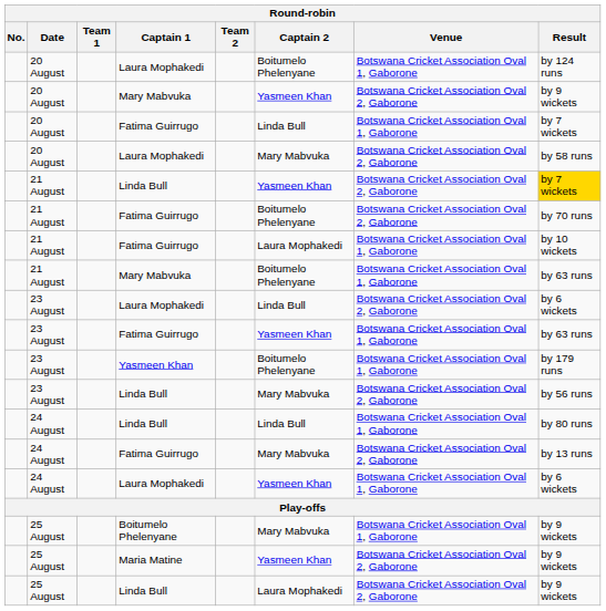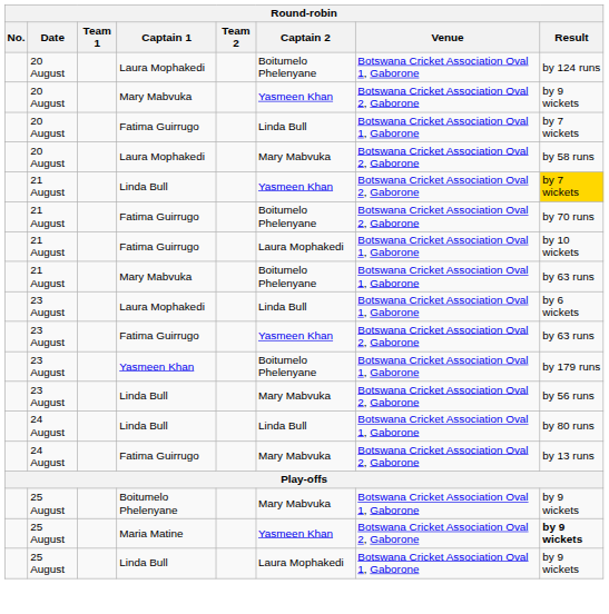 <table class="wikitable">
 <tr>
 <th colspan="8">Round-robin</th>
 </tr>
 <tr>
 <th>No.</th>
 <th>Date</th>
 <th>Team 1</th>
 <th>Captain 1</th>
 <th>Team 2</th>
 <th>Captain 2</th>
 <th>Venue</th>
 <th>Result</th>
 </tr>
 <tr>
 <td></td>
 <td>20 August</td>
 <td></td>
 <td>Laura Mophakedi</td>
 <td></td>
 <td>Boitumelo Phelenyane</td>
 <td><a href='#'>Botswana Cricket Association Oval 1</a>, <a href='#'>Gaborone</a></td>
 <td> by 124 runs</td>
 </tr>
 <tr>
 <td></td>
 <td>20 August</td>
 <td></td>
 <td>Mary Mabvuka</td>
 <td></td>
 <td><a href='#'>Yasmeen Khan</a></td>
 <td><a href='#'>Botswana Cricket Association Oval 2</a>, <a href='#'>Gaborone</a></td>
 <td> by 9 wickets</td>
 </tr>
 <tr>
 <td></td>
 <td>20 August</td>
 <td></td>
 <td>Fatima Guirrugo</td>
 <td></td>
 <td>Linda Bull</td>
 <td><a href='#'>Botswana Cricket Association Oval 1</a>, <a href='#'>Gaborone</a></td>
 <td> by 7 wickets</td>
 </tr>
 <tr>
 <td></td>
 <td>20 August</td>
 <td></td>
 <td>Laura Mophakedi</td>
 <td></td>
 <td>Mary Mabvuka</td>
 <td><a href='#'>Botswana Cricket Association Oval 2</a>, <a href='#'>Gaborone</a></td>
 <td> by 58 runs</td>
 </tr>
 <tr>
 <td></td>
 <td>21 August</td>
 <td></td>
 <td>Linda Bull</td>
 <td></td>
 <td><a href='#'>Yasmeen Khan</a></td>
 <td><a href='#'>Botswana Cricket Association Oval 2</a>, <a href='#'>Gaborone</a></td>
 <td style="background: gold;"> by 7 wickets</td>
 </tr>
 <tr>
 <td></td>
 <td>21 August</td>
 <td></td>
 <td>Fatima Guirrugo</td>
 <td></td>
 <td>Boitumelo Phelenyane</td>
 <td><a href='#'>Botswana Cricket Association Oval 2</a>, <a href='#'>Gaborone</a></td>
 <td> by 70 runs</td>
 </tr>
 <tr>
 <td></td>
 <td>21 August</td>
 <td></td>
 <td>Fatima Guirrugo</td>
 <td></td>
 <td>Laura Mophakedi</td>
 <td><a href='#'>Botswana Cricket Association Oval 1</a>, <a href='#'>Gaborone</a></td>
 <td> by 10 wickets</td>
 </tr>
 <tr>
 <td></td>
 <td>21 August</td>
 <td></td>
 <td>Mary Mabvuka</td>
 <td></td>
 <td>Boitumelo Phelenyane</td>
 <td><a href='#'>Botswana Cricket Association Oval 1</a>, <a href='#'>Gaborone</a></td>
 <td> by 63 runs</td>
 </tr>
 <tr>
 <td></td>
 <td>23 August</td>
 <td></td>
 <td>Laura Mophakedi</td>
 <td></td>
 <td>Linda Bull</td>
-<td><a href='#'>Botswana Cricket Association Oval 2</a>, <a href='#'>Gaborone</a></td>
+<td><a href='#'>Botswana Cricket Association Oval 1</a>, <a href='#'>Gaborone</a></td>
 <td> by 6 wickets</td>
 </tr>
 <tr>
 <td></td>
 <td>23 August</td>
 <td></td>
 <td>Fatima Guirrugo</td>
 <td></td>
 <td><a href='#'>Yasmeen Khan</a></td>
-<td><a href='#'>Botswana Cricket Association Oval 1</a>, <a href='#'>Gaborone</a></td>
+<td><a href='#'>Botswana Cricket Association Oval 2</a>, <a href='#'>Gaborone</a></td>
 <td> by 63 runs</td>
 </tr>
 <tr>
 <td></td>
 <td>23 August</td>
 <td></td>
 <td><a href='#'>Yasmeen Khan</a></td>
 <td></td>
 <td>Boitumelo Phelenyane</td>
 <td><a href='#'>Botswana Cricket Association Oval 1</a>, <a href='#'>Gaborone</a></td>
 <td> by 179 runs</td>
 </tr>
 <tr>
 <td></td>
 <td>23 August</td>
 <td></td>
 <td>Linda Bull</td>
 <td></td>
 <td>Mary Mabvuka</td>
 <td><a href='#'>Botswana Cricket Association Oval 2</a>, <a href='#'>Gaborone</a></td>
 <td> by 56 runs</td>
 </tr>
 <tr>
 <td></td>
 <td>24 August</td>
 <td></td>
 <td>Linda Bull</td>
 <td></td>
 <td>Linda Bull</td>
 <td><a href='#'>Botswana Cricket Association Oval 1</a>, <a href='#'>Gaborone</a></td>
 <td> by 80 runs</td>
 </tr>
 <tr>
 <td></td>
 <td>24 August</td>
 <td></td>
 <td>Fatima Guirrugo</td>
 <td></td>
 <td>Mary Mabvuka</td>
 <td><a href='#'>Botswana Cricket Association Oval 2</a>, <a href='#'>Gaborone</a></td>
 <td> by 13 runs</td>
 </tr>
 <tr>
-<td></td>
-<td>24 August</td>
-<td></td>
-<td>Laura Mophakedi</td>
-<td></td>
-<td><a href='#'>Yasmeen Khan</a></td>
-<td><a href='#'>Botswana Cricket Association Oval 1</a>, <a href='#'>Gaborone</a></td>
-<td> by 6 wickets</td>
-</tr>
-<tr>
 <th colspan="8">Play-offs</th>
 </tr>
 <tr>
 <td></td>
 <td>25 August</td>
 <td></td>
 <td>Boitumelo Phelenyane</td>
 <td></td>
 <td>Mary Mabvuka</td>
 <td><a href='#'>Botswana Cricket Association Oval 1</a>, <a href='#'>Gaborone</a></td>
 <td> by 9 wickets</td>
 </tr>
 <tr>
 <td></td>
 <td>25 August</td>
 <td></td>
 <td>Maria Matine</td>
 <td></td>
 <td><a href='#'>Yasmeen Khan</a></td>
 <td><a href='#'>Botswana Cricket Association Oval 2</a>, <a href='#'>Gaborone</a></td>
-<td> by 9 wickets</td>
+<td><strong> by 9 wickets</strong></td>
 </tr>
 <tr>
 <td></td>
 <td>25 August</td>
 <td></td>
 <td>Linda Bull</td>
 <td></td>
 <td>Laura Mophakedi</td>
-<td><a href='#'>Botswana Cricket Association Oval 2</a>, <a href='#'>Gaborone</a></td>
+<td><a href='#'>Botswana Cricket Association Oval 1</a>, <a href='#'>Gaborone</a></td>
 <td> by 9 wickets</td>
 </tr>
 </table>
